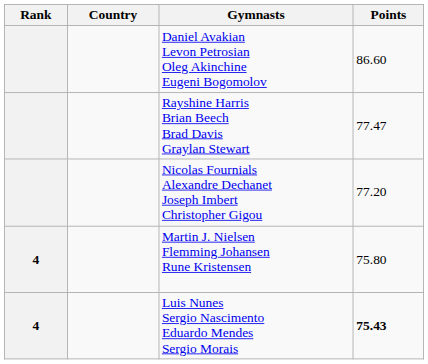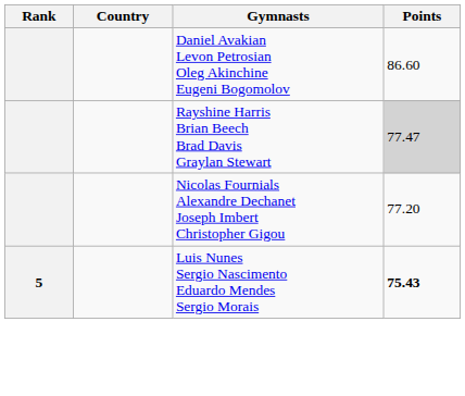 <table class="wikitable" width=500>
 <tr bgcolor="#efefef">
 <th>Rank</th>
 <th>Country</th>
 <th>Gymnasts</th>
 <th>Points</th>
 </tr>
 <tr>
 <th></th>
 <td></td>
 <td><a href='#'>Daniel Avakian</a> <br> <a href='#'>Levon Petrosian</a> <br> <a href='#'>Oleg Akinchine</a><br> <a href='#'>Eugeni Bogomolov</a></td>
 <td>86.60</td>
 </tr>
 <tr>
 <th></th>
 <td></td>
 <td><a href='#'>Rayshine Harris</a> <br> <a href='#'>Brian Beech</a> <br> <a href='#'>Brad Davis</a> <br> <a href='#'>Graylan Stewart</a></td>
-<td>77.47</td>
+<td style="background: lightgrey;">77.47</td>
 </tr>
 <tr>
 <th></th>
 <td></td>
 <td><a href='#'>Nicolas Fournials</a> <br> <a href='#'>Alexandre Dechanet</a> <br> <a href='#'>Joseph Imbert</a> <br> <a href='#'>Christopher Gigou</a></td>
 <td>77.20</td>
 </tr>
 <tr>
-<th>4</th>
-<td></td>
-<td><a href='#'>Martin J. Nielsen</a> <br> <a href='#'>Flemming Johansen</a> <br> <a href='#'>Rune Kristensen</a> <br>  </td>
-<td>75.80</td>
-</tr>
-<tr>
-<th>4</th>
+<th>5</th>
 <td></td>
 <td><a href='#'>Luis Nunes</a> <br> <a href='#'>Sergio Nascimento</a> <br> <a href='#'>Eduardo Mendes</a> <br> <a href='#'>Sergio Morais</a></td>
 <td><strong>75.43</strong></td>
 </tr>
 </table>
